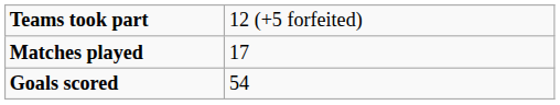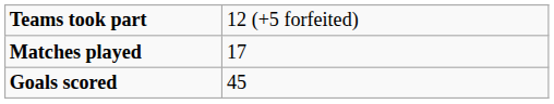 <table class="wikitable" style="width:50%">
 <tr>
 <td style="width:40%"><strong>Teams took part</strong></td>
 <td>12 (+5 forfeited)</td>
 </tr>
 <tr>
 <td><strong>Matches played</strong></td>
 <td>17</td>
 </tr>
 <tr>
 <td><strong>Goals scored</strong></td>
-<td>54</td>
+<td>45</td>
 </tr>
 </table>
